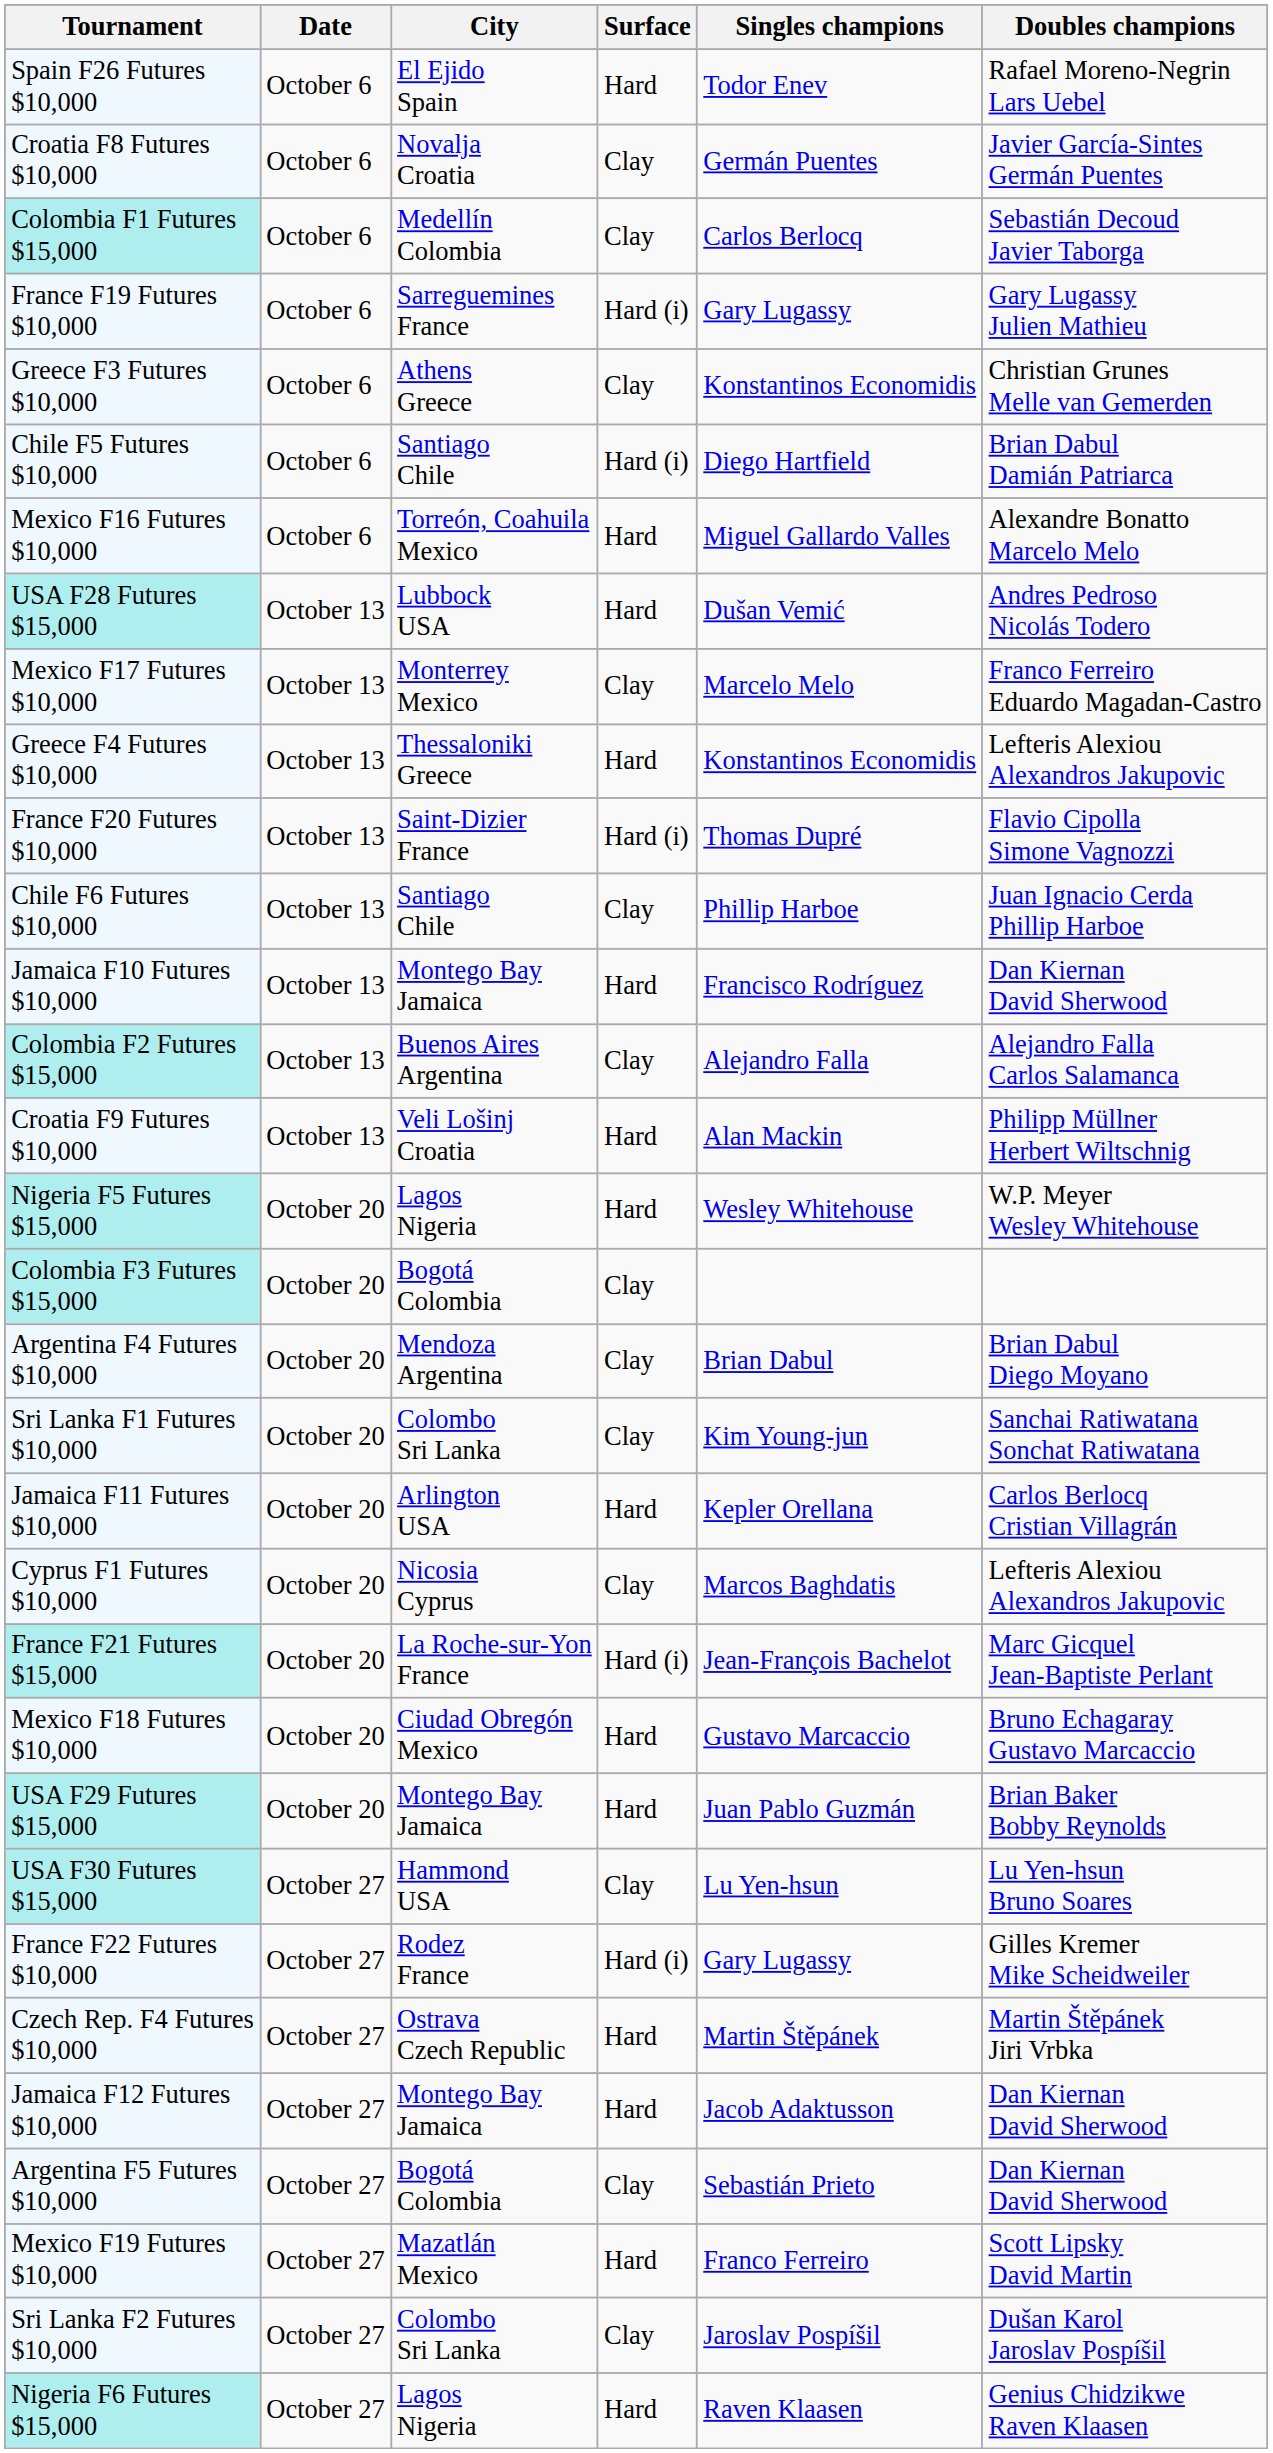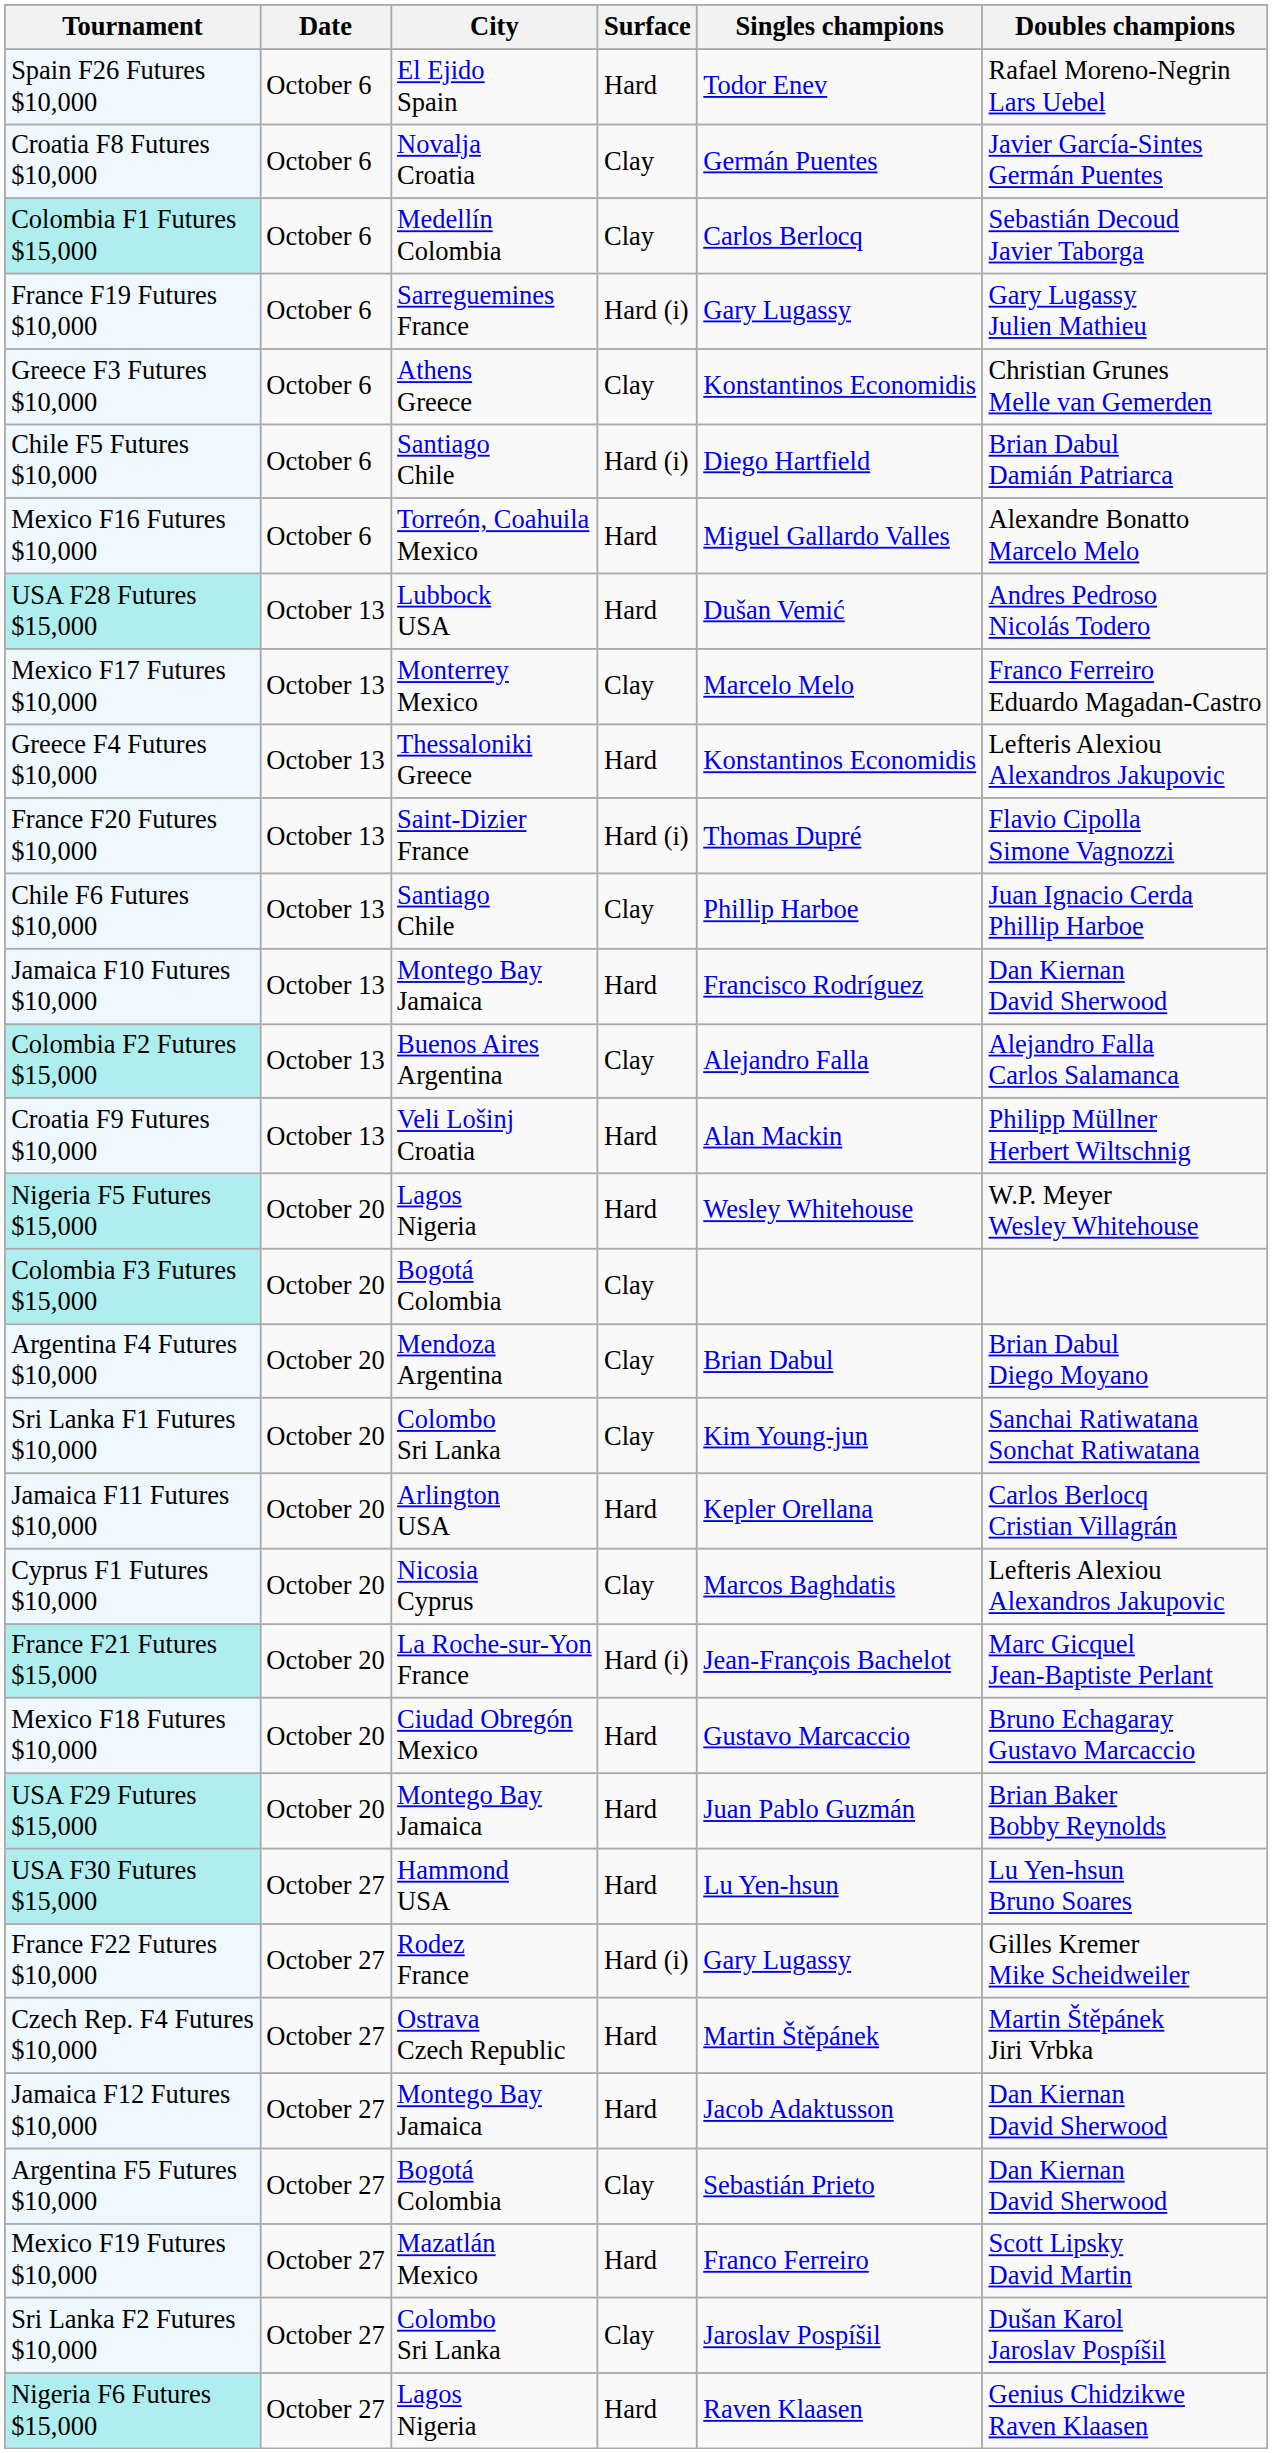 <table class="sortable wikitable" style="font-size:90%">
 <tr>
 <th>Tournament</th>
 <th>Date</th>
 <th>City</th>
 <th>Surface</th>
 <th>Singles champions</th>
 <th>Doubles champions</th>
 </tr>
 <tr>
 <td style="background:#f0f8ff;">Spain F26 Futures<br>$10,000</td>
 <td>October 6</td>
 <td><a href='#'>El Ejido</a><br>Spain</td>
 <td>Hard</td>
 <td> <a href='#'>Todor Enev</a></td>
 <td> Rafael Moreno-Negrin <br> <a href='#'>Lars Uebel</a></td>
 </tr>
 <tr>
 <td style="background:#f0f8ff;">Croatia F8 Futures<br>$10,000</td>
 <td>October 6</td>
 <td><a href='#'>Novalja</a><br>Croatia</td>
 <td>Clay</td>
 <td> <a href='#'>Germán Puentes</a></td>
 <td> <a href='#'>Javier García-Sintes</a> <br> <a href='#'>Germán Puentes</a></td>
 </tr>
 <tr>
 <td style="background:#afeeee;">Colombia F1 Futures<br>$15,000</td>
 <td>October 6</td>
 <td><a href='#'>Medellín</a><br>Colombia</td>
 <td>Clay</td>
 <td> <a href='#'>Carlos Berlocq</a></td>
 <td> <a href='#'>Sebastián Decoud</a> <br> <a href='#'>Javier Taborga</a></td>
 </tr>
 <tr>
 <td style="background:#f0f8ff;">France F19 Futures<br>$10,000</td>
 <td>October 6</td>
 <td><a href='#'>Sarreguemines</a><br>France</td>
 <td>Hard (i)</td>
 <td> <a href='#'>Gary Lugassy</a></td>
 <td> <a href='#'>Gary Lugassy</a> <br> <a href='#'>Julien Mathieu</a></td>
 </tr>
 <tr>
 <td style="background:#f0f8ff;">Greece F3 Futures<br>$10,000</td>
 <td>October 6</td>
 <td><a href='#'>Athens</a><br>Greece</td>
 <td>Clay</td>
 <td> <a href='#'>Konstantinos Economidis</a></td>
 <td> Christian Grunes <br> <a href='#'>Melle van Gemerden</a></td>
 </tr>
 <tr>
 <td style="background:#f0f8ff;">Chile F5 Futures<br>$10,000</td>
 <td>October 6</td>
 <td><a href='#'>Santiago</a><br>Chile</td>
 <td>Hard (i)</td>
 <td> <a href='#'>Diego Hartfield</a></td>
 <td> <a href='#'>Brian Dabul</a> <br> <a href='#'>Damián Patriarca</a></td>
 </tr>
 <tr>
 <td style="background:#f0f8ff;">Mexico F16 Futures<br>$10,000</td>
 <td>October 6</td>
 <td><a href='#'>Torreón, Coahuila</a><br>Mexico</td>
 <td>Hard</td>
 <td> <a href='#'>Miguel Gallardo Valles</a></td>
 <td> Alexandre Bonatto <br> <a href='#'>Marcelo Melo</a></td>
 </tr>
 <tr>
 <td style="background:#afeeee;">USA F28 Futures<br>$15,000</td>
 <td>October 13</td>
 <td><a href='#'>Lubbock</a><br>USA</td>
 <td>Hard</td>
 <td> <a href='#'>Dušan Vemić</a></td>
 <td> <a href='#'>Andres Pedroso</a> <br> <a href='#'>Nicolás Todero</a></td>
 </tr>
 <tr>
 <td style="background:#f0f8ff;">Mexico F17 Futures<br>$10,000</td>
 <td>October 13</td>
 <td><a href='#'>Monterrey</a><br>Mexico</td>
 <td>Clay</td>
 <td> <a href='#'>Marcelo Melo</a></td>
 <td> <a href='#'>Franco Ferreiro</a> <br> Eduardo Magadan-Castro</td>
 </tr>
 <tr>
 <td style="background:#f0f8ff;">Greece F4 Futures<br>$10,000</td>
 <td>October 13</td>
 <td><a href='#'>Thessaloniki</a><br>Greece</td>
 <td>Hard</td>
 <td> <a href='#'>Konstantinos Economidis</a></td>
 <td> Lefteris Alexiou <br> <a href='#'>Alexandros Jakupovic</a></td>
 </tr>
 <tr>
 <td style="background:#f0f8ff;">France F20 Futures<br>$10,000</td>
 <td>October 13</td>
 <td><a href='#'>Saint-Dizier</a><br>France</td>
 <td>Hard (i)</td>
 <td> <a href='#'>Thomas Dupré</a></td>
 <td> <a href='#'>Flavio Cipolla</a> <br> <a href='#'>Simone Vagnozzi</a></td>
 </tr>
 <tr>
 <td style="background:#f0f8ff;">Chile F6 Futures<br>$10,000</td>
 <td>October 13</td>
 <td><a href='#'>Santiago</a><br>Chile</td>
 <td>Clay</td>
 <td> <a href='#'>Phillip Harboe</a></td>
 <td> <a href='#'>Juan Ignacio Cerda</a> <br> <a href='#'>Phillip Harboe</a></td>
 </tr>
 <tr>
 <td style="background:#f0f8ff;">Jamaica F10 Futures<br>$10,000</td>
 <td>October 13</td>
 <td><a href='#'>Montego Bay</a><br>Jamaica</td>
 <td>Hard</td>
 <td> <a href='#'>Francisco Rodríguez</a></td>
 <td> <a href='#'>Dan Kiernan</a> <br> <a href='#'>David Sherwood</a></td>
 </tr>
 <tr>
 <td style="background:#afeeee;">Colombia F2 Futures<br>$15,000</td>
 <td>October 13</td>
 <td><a href='#'>Buenos Aires</a><br>Argentina</td>
 <td>Clay</td>
 <td> <a href='#'>Alejandro Falla</a></td>
 <td> <a href='#'>Alejandro Falla</a> <br> <a href='#'>Carlos Salamanca</a></td>
 </tr>
 <tr>
 <td style="background:#f0f8ff;">Croatia F9 Futures<br>$10,000</td>
 <td>October 13</td>
 <td><a href='#'>Veli Lošinj</a><br>Croatia</td>
 <td>Hard</td>
 <td> <a href='#'>Alan Mackin</a></td>
 <td> <a href='#'>Philipp Müllner</a> <br> <a href='#'>Herbert Wiltschnig</a></td>
 </tr>
 <tr>
 <td style="background:#afeeee;">Nigeria F5 Futures<br>$15,000</td>
 <td>October 20</td>
 <td><a href='#'>Lagos</a><br>Nigeria</td>
 <td>Hard</td>
 <td> <a href='#'>Wesley Whitehouse</a></td>
 <td> W.P. Meyer <br> <a href='#'>Wesley Whitehouse</a></td>
 </tr>
 <tr>
 <td style="background:#afeeee;">Colombia F3 Futures<br>$15,000</td>
 <td>October 20</td>
 <td><a href='#'>Bogotá</a><br>Colombia</td>
 <td>Clay</td>
 <td></td>
 <td></td>
 </tr>
 <tr>
 <td style="background:#f0f8ff;">Argentina F4 Futures<br>$10,000</td>
 <td>October 20</td>
 <td><a href='#'>Mendoza</a><br>Argentina</td>
 <td>Clay</td>
 <td> <a href='#'>Brian Dabul</a></td>
 <td> <a href='#'>Brian Dabul</a> <br> <a href='#'>Diego Moyano</a></td>
 </tr>
 <tr>
 <td style="background:#f0f8ff;">Sri Lanka F1 Futures<br>$10,000</td>
 <td>October 20</td>
 <td><a href='#'>Colombo</a><br>Sri Lanka</td>
 <td>Clay</td>
 <td> <a href='#'>Kim Young-jun</a></td>
 <td> <a href='#'>Sanchai Ratiwatana</a> <br> <a href='#'>Sonchat Ratiwatana</a></td>
 </tr>
 <tr>
 <td style="background:#f0f8ff;">Jamaica F11 Futures<br>$10,000</td>
 <td>October 20</td>
 <td><a href='#'>Arlington</a><br>USA</td>
 <td>Hard</td>
 <td> <a href='#'>Kepler Orellana</a></td>
 <td> <a href='#'>Carlos Berlocq</a> <br> <a href='#'>Cristian Villagrán</a></td>
 </tr>
 <tr>
 <td style="background:#f0f8ff;">Cyprus F1 Futures<br>$10,000</td>
 <td>October 20</td>
 <td><a href='#'>Nicosia</a><br>Cyprus</td>
 <td>Clay</td>
 <td> <a href='#'>Marcos Baghdatis</a></td>
 <td> Lefteris Alexiou <br> <a href='#'>Alexandros Jakupovic</a></td>
 </tr>
 <tr>
 <td style="background:#afeeee;">France F21 Futures<br>$15,000</td>
 <td>October 20</td>
 <td><a href='#'>La Roche-sur-Yon</a><br>France</td>
 <td>Hard (i)</td>
 <td> <a href='#'>Jean-François Bachelot</a></td>
 <td> <a href='#'>Marc Gicquel</a> <br> <a href='#'>Jean-Baptiste Perlant</a></td>
 </tr>
 <tr>
 <td style="background:#f0f8ff;">Mexico F18 Futures<br>$10,000</td>
 <td>October 20</td>
 <td><a href='#'>Ciudad Obregón</a><br>Mexico</td>
 <td>Hard</td>
 <td> <a href='#'>Gustavo Marcaccio</a></td>
 <td> <a href='#'>Bruno Echagaray</a> <br> <a href='#'>Gustavo Marcaccio</a></td>
 </tr>
 <tr>
 <td style="background:#afeeee;">USA F29 Futures<br>$15,000</td>
 <td>October 20</td>
 <td><a href='#'>Montego Bay</a><br>Jamaica</td>
 <td>Hard</td>
 <td> <a href='#'>Juan Pablo Guzmán</a></td>
 <td> <a href='#'>Brian Baker</a> <br> <a href='#'>Bobby Reynolds</a></td>
 </tr>
 <tr>
 <td style="background:#afeeee;">USA F30 Futures<br>$15,000</td>
 <td>October 27</td>
 <td><a href='#'>Hammond</a><br>USA</td>
-<td>Clay</td>
+<td>Hard</td>
 <td> <a href='#'>Lu Yen-hsun</a></td>
 <td> <a href='#'>Lu Yen-hsun</a> <br> <a href='#'>Bruno Soares</a></td>
 </tr>
 <tr>
 <td style="background:#f0f8ff;">France F22 Futures<br>$10,000</td>
 <td>October 27</td>
 <td><a href='#'>Rodez</a><br>France</td>
 <td>Hard (i)</td>
 <td> <a href='#'>Gary Lugassy</a></td>
 <td> Gilles Kremer <br> <a href='#'>Mike Scheidweiler</a></td>
 </tr>
 <tr>
 <td style="background:#f0f8ff;">Czech Rep. F4 Futures<br>$10,000</td>
 <td>October 27</td>
 <td><a href='#'>Ostrava</a><br>Czech Republic</td>
 <td>Hard</td>
 <td> <a href='#'>Martin Štěpánek</a></td>
 <td> <a href='#'>Martin Štěpánek</a> <br> Jiri Vrbka</td>
 </tr>
 <tr>
 <td style="background:#f0f8ff;">Jamaica F12 Futures<br>$10,000</td>
 <td>October 27</td>
 <td><a href='#'>Montego Bay</a><br>Jamaica</td>
 <td>Hard</td>
 <td> <a href='#'>Jacob Adaktusson</a></td>
 <td> <a href='#'>Dan Kiernan</a> <br> <a href='#'>David Sherwood</a></td>
 </tr>
 <tr>
 <td style="background:#f0f8ff;">Argentina F5 Futures<br>$10,000</td>
 <td>October 27</td>
 <td><a href='#'>Bogotá</a><br>Colombia</td>
 <td>Clay</td>
 <td> <a href='#'>Sebastián Prieto</a></td>
 <td> <a href='#'>Dan Kiernan</a> <br> <a href='#'>David Sherwood</a></td>
 </tr>
 <tr>
 <td style="background:#f0f8ff;">Mexico F19 Futures<br>$10,000</td>
 <td>October 27</td>
 <td><a href='#'>Mazatlán</a><br>Mexico</td>
 <td>Hard</td>
 <td> <a href='#'>Franco Ferreiro</a></td>
 <td> <a href='#'>Scott Lipsky</a> <br> <a href='#'>David Martin</a></td>
 </tr>
 <tr>
 <td style="background:#f0f8ff;">Sri Lanka F2 Futures<br>$10,000</td>
 <td>October 27</td>
 <td><a href='#'>Colombo</a><br>Sri Lanka</td>
 <td>Clay</td>
 <td> <a href='#'>Jaroslav Pospíšil</a></td>
 <td> <a href='#'>Dušan Karol</a> <br> <a href='#'>Jaroslav Pospíšil</a></td>
 </tr>
 <tr>
 <td style="background:#afeeee;">Nigeria F6 Futures<br>$15,000</td>
 <td>October 27</td>
 <td><a href='#'>Lagos</a><br>Nigeria</td>
 <td>Hard</td>
 <td> <a href='#'>Raven Klaasen</a></td>
 <td> <a href='#'>Genius Chidzikwe</a> <br> <a href='#'>Raven Klaasen</a></td>
 </tr>
 </table>
